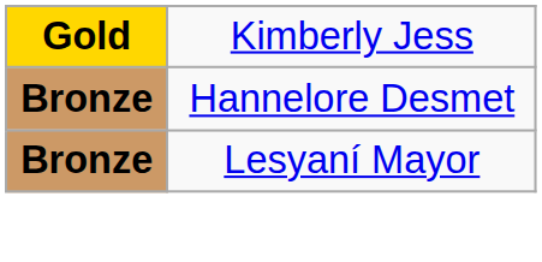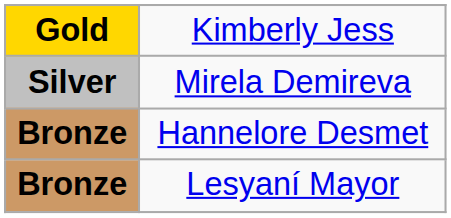 <table class="wikitable" style="text-align:center; " width="35%">
 <tr>
 <td bgcolor="gold"><strong>Gold</strong></td>
 <td><a href='#'>Kimberly Jess</a><br>  <small><em></em></small></td>
+</tr>
+<tr>
+<td bgcolor="silver"><strong>Silver</strong></td>
+<td><a href='#'>Mirela Demireva</a><br>  <small><em></em></small></td>
 </tr>
 <tr>
 <td bgcolor="CC9966"><strong>Bronze</strong></td>
 <td><a href='#'>Hannelore Desmet</a><br>  <small><em></em></small></td>
 </tr>
 <tr>
 <td bgcolor="CC9966"><strong>Bronze</strong></td>
 <td><a href='#'>Lesyaní Mayor</a><br>  <small><em></em></small></td>
 </tr>
 </table>
